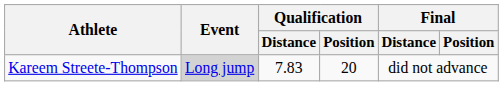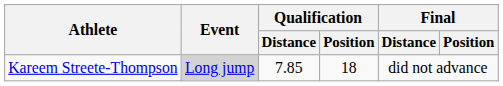 <table class=wikitable style="font-size:90%">
 <tr>
 <th rowspan="2">Athlete</th>
 <th rowspan="2">Event</th>
 <th colspan="2">Qualification</th>
 <th colspan="2">Final</th>
 </tr>
 <tr style="font-size:95%">
 <th>Distance</th>
 <th>Position</th>
 <th>Distance</th>
 <th>Position</th>
 </tr>
 <tr align=center>
 <td align=left><a href='#'>Kareem Streete-Thompson</a></td>
 <td align=left style="background: lightgrey;"><a href='#'>Long jump</a></td>
-<td>7.83</td>
-<td>20</td>
+<td>7.85</td>
+<td>18</td>
 <td colspan=2>did not advance</td>
 </tr>
 </table>
